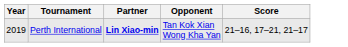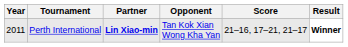 <table class="sortable wikitable" style="font-size: 90%;">
 <tr>
 <th>Year</th>
 <th>Tournament</th>
 <th>Partner</th>
 <th>Opponent</th>
 <th>Score</th>
+<th>Result</th>
 </tr>
 <tr style="background:#E9E9E9">
-<td align="center">2019</td>
+<td align="center">2011</td>
 <td align="left"><a href='#'>Perth International</a></td>
 <td align="left"><strong> <a href='#'>Lin Xiao-min</a></strong></td>
 <td align="left"> <a href='#'>Tan Kok Xian</a><br> <a href='#'>Wong Kha Yan</a></td>
 <td align="left">21–16, 17–21, 21–17</td>
+<td style="text-align:left; background:white"> <strong>Winner</strong></td>
 </tr>
 </table>
